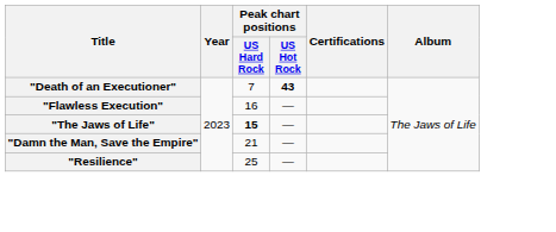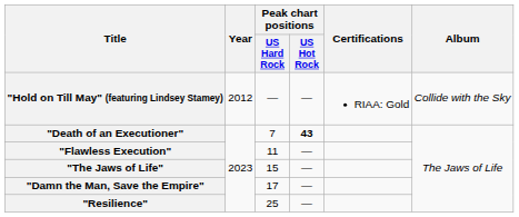 <table class="wikitable plainrowheaders" style="text-align:center;">
 <tr>
 <th scope=col rowspan="2">Title</th>
 <th scope=col rowspan="2">Year</th>
 <th scope=col colspan="2">Peak chart positions</th>
 <th rowspan="2">Certifications</th>
 <th rowspan="2" scope="col">Album</th>
 </tr>
 <tr>
 <th scope="col" style="width:3em;font-size:90%;"><a href='#'>US Hard Rock</a></th>
 <th scope="col" style="width:3em;font-size:90%;"><a href='#'>US Hot Rock</a><br></th>
 </tr>
 <tr>
+<th scope="row">"Hold on Till May" <small>(featuring Lindsey Stamey)</small></th>
+<td>2012</td>
+<td>—</td>
+<td>—</td>
+<td><br><ul><li>RIAA: Gold</li></ul></td>
+<td><em>Collide with the Sky</em></td>
+</tr>
+<tr>
 <th scope="row">"Death of an Executioner"</th>
 <td rowspan="5">2023</td>
 <td>7</td>
 <td><strong>43</strong></td>
 <td></td>
 <td rowspan="5"><em>The Jaws of Life</em></td>
 </tr>
 <tr>
 <th scope="row">"Flawless Execution"</th>
-<td>16</td>
+<td>11</td>
 <td>—</td>
 <td></td>
 </tr>
 <tr>
 <th scope="row">"The Jaws of Life"</th>
-<td><strong>15</strong></td>
+<td>15</td>
 <td>—</td>
 <td></td>
 </tr>
 <tr>
 <th scope="row">"Damn the Man, Save the Empire"</th>
-<td>21</td>
+<td>17</td>
 <td>—</td>
 <td></td>
 </tr>
 <tr>
 <th scope="row">"Resilience"</th>
 <td>25</td>
 <td>—</td>
 <td></td>
 </tr>
 </table>
